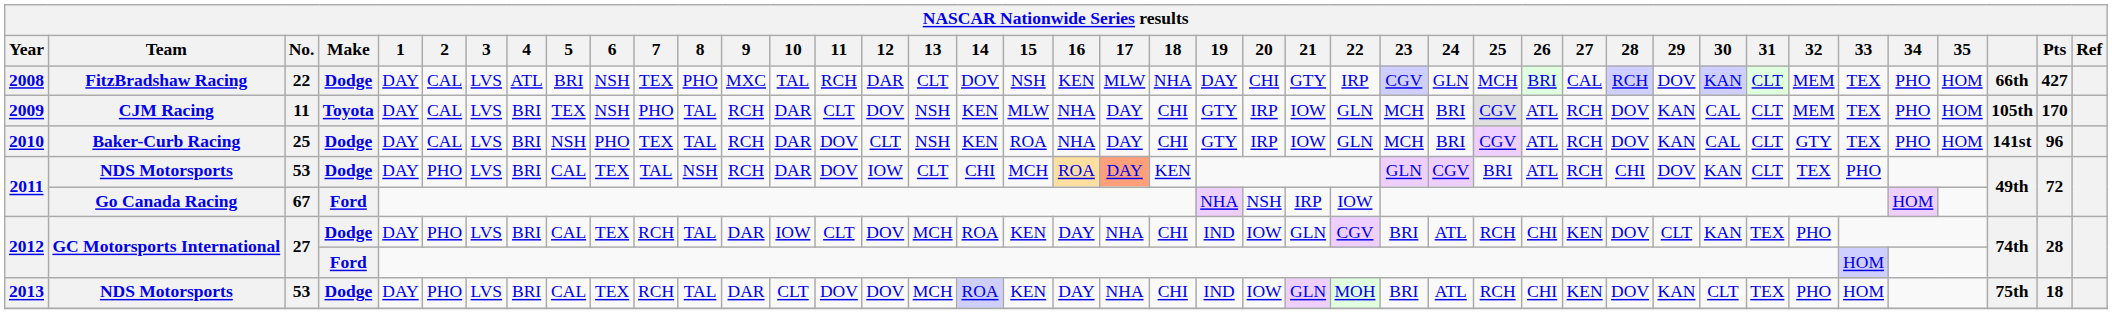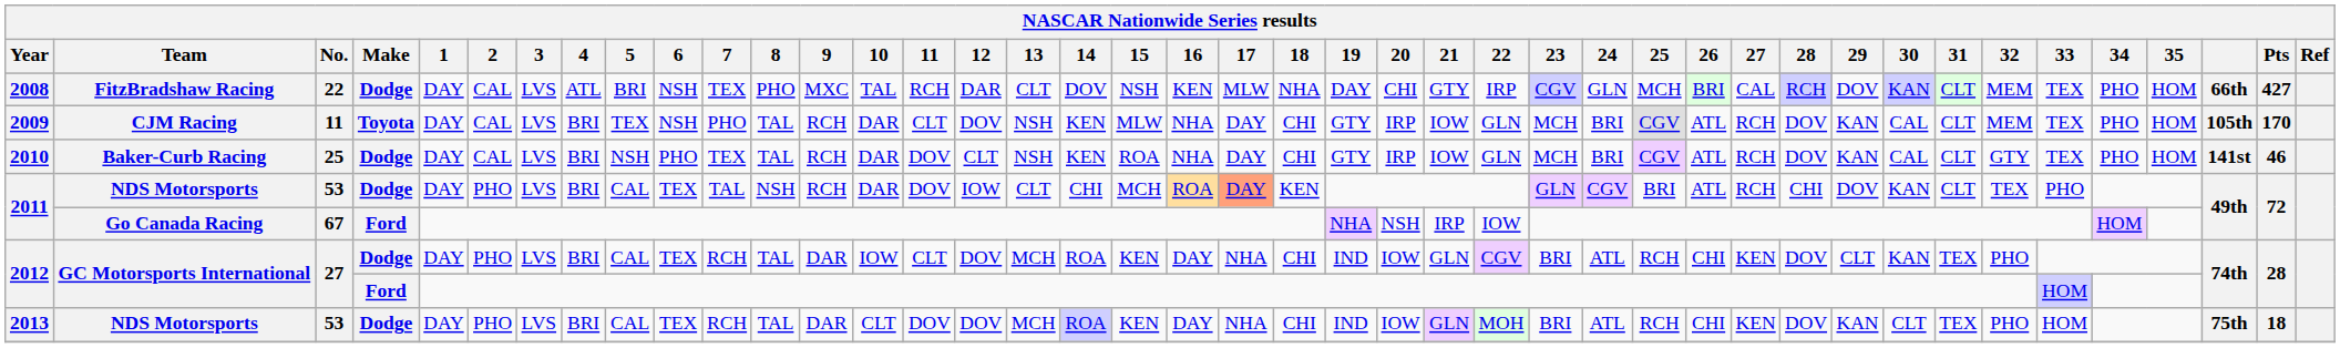 <table class="wikitable" style="text-align:center; font-size:75%">
 <tr>
 <th colspan=42><a href='#'>NASCAR Nationwide Series</a> results</th>
 </tr>
 <tr>
 <th>Year</th>
 <th>Team</th>
 <th>No.</th>
 <th>Make</th>
 <th>1</th>
 <th>2</th>
 <th>3</th>
 <th>4</th>
 <th>5</th>
 <th>6</th>
 <th>7</th>
 <th>8</th>
 <th>9</th>
 <th>10</th>
 <th>11</th>
 <th>12</th>
 <th>13</th>
 <th>14</th>
 <th>15</th>
 <th>16</th>
 <th>17</th>
 <th>18</th>
 <th>19</th>
 <th>20</th>
 <th>21</th>
 <th>22</th>
 <th>23</th>
 <th>24</th>
 <th>25</th>
 <th>26</th>
 <th>27</th>
 <th>28</th>
 <th>29</th>
 <th>30</th>
 <th>31</th>
 <th>32</th>
 <th>33</th>
 <th>34</th>
 <th>35</th>
 <th></th>
 <th>Pts</th>
 <th>Ref</th>
 </tr>
 <tr>
 <th><a href='#'>2008</a></th>
 <th><a href='#'>FitzBradshaw Racing</a></th>
 <th>22</th>
 <th><a href='#'>Dodge</a></th>
 <td><a href='#'>DAY</a></td>
 <td><a href='#'>CAL</a></td>
 <td><a href='#'>LVS</a></td>
 <td><a href='#'>ATL</a></td>
 <td><a href='#'>BRI</a></td>
 <td><a href='#'>NSH</a></td>
 <td><a href='#'>TEX</a></td>
 <td><a href='#'>PHO</a></td>
 <td><a href='#'>MXC</a></td>
 <td><a href='#'>TAL</a></td>
 <td><a href='#'>RCH</a></td>
 <td><a href='#'>DAR</a></td>
 <td><a href='#'>CLT</a></td>
 <td><a href='#'>DOV</a></td>
 <td><a href='#'>NSH</a></td>
 <td><a href='#'>KEN</a></td>
 <td><a href='#'>MLW</a></td>
 <td><a href='#'>NHA</a></td>
 <td><a href='#'>DAY</a></td>
 <td><a href='#'>CHI</a></td>
 <td><a href='#'>GTY</a></td>
 <td><a href='#'>IRP</a></td>
 <td style="background:#CFCFFF;"><a href='#'>CGV</a><br></td>
 <td><a href='#'>GLN</a></td>
 <td><a href='#'>MCH</a></td>
 <td style="background:#DFFFDF;"><a href='#'>BRI</a><br></td>
 <td><a href='#'>CAL</a></td>
 <td style="background:#CFCFFF;"><a href='#'>RCH</a><br></td>
 <td><a href='#'>DOV</a></td>
 <td style="background:#CFCFFF;"><a href='#'>KAN</a><br></td>
 <td style="background:#DFFFDF;"><a href='#'>CLT</a><br></td>
 <td><a href='#'>MEM</a></td>
 <td><a href='#'>TEX</a></td>
 <td><a href='#'>PHO</a></td>
 <td><a href='#'>HOM</a></td>
 <th>66th</th>
 <th>427</th>
 <th></th>
 </tr>
 <tr>
 <th><a href='#'>2009</a></th>
 <th><a href='#'>CJM Racing</a></th>
 <th>11</th>
 <th><a href='#'>Toyota</a></th>
 <td><a href='#'>DAY</a></td>
 <td><a href='#'>CAL</a></td>
 <td><a href='#'>LVS</a></td>
 <td><a href='#'>BRI</a></td>
 <td><a href='#'>TEX</a></td>
 <td><a href='#'>NSH</a></td>
 <td><a href='#'>PHO</a></td>
 <td><a href='#'>TAL</a></td>
 <td><a href='#'>RCH</a></td>
 <td><a href='#'>DAR</a></td>
 <td><a href='#'>CLT</a></td>
 <td><a href='#'>DOV</a></td>
 <td><a href='#'>NSH</a></td>
 <td><a href='#'>KEN</a></td>
 <td><a href='#'>MLW</a></td>
 <td><a href='#'>NHA</a></td>
 <td><a href='#'>DAY</a></td>
 <td><a href='#'>CHI</a></td>
 <td><a href='#'>GTY</a></td>
 <td><a href='#'>IRP</a></td>
 <td><a href='#'>IOW</a></td>
 <td><a href='#'>GLN</a></td>
 <td><a href='#'>MCH</a></td>
 <td><a href='#'>BRI</a></td>
 <td style="background:#DFDFDF;"><a href='#'>CGV</a><br></td>
 <td><a href='#'>ATL</a></td>
 <td><a href='#'>RCH</a></td>
 <td><a href='#'>DOV</a></td>
 <td><a href='#'>KAN</a></td>
 <td><a href='#'>CAL</a></td>
 <td><a href='#'>CLT</a></td>
 <td><a href='#'>MEM</a></td>
 <td><a href='#'>TEX</a></td>
 <td><a href='#'>PHO</a></td>
 <td><a href='#'>HOM</a></td>
 <th>105th</th>
 <th>170</th>
 <th></th>
 </tr>
 <tr>
 <th><a href='#'>2010</a></th>
 <th><a href='#'>Baker-Curb Racing</a></th>
 <th>25</th>
 <th><a href='#'>Dodge</a></th>
 <td><a href='#'>DAY</a></td>
 <td><a href='#'>CAL</a></td>
 <td><a href='#'>LVS</a></td>
 <td><a href='#'>BRI</a></td>
 <td><a href='#'>NSH</a></td>
 <td><a href='#'>PHO</a></td>
 <td><a href='#'>TEX</a></td>
 <td><a href='#'>TAL</a></td>
 <td><a href='#'>RCH</a></td>
 <td><a href='#'>DAR</a></td>
 <td><a href='#'>DOV</a></td>
 <td><a href='#'>CLT</a></td>
 <td><a href='#'>NSH</a></td>
 <td><a href='#'>KEN</a></td>
 <td><a href='#'>ROA</a></td>
 <td><a href='#'>NHA</a></td>
 <td><a href='#'>DAY</a></td>
 <td><a href='#'>CHI</a></td>
 <td><a href='#'>GTY</a></td>
 <td><a href='#'>IRP</a></td>
 <td><a href='#'>IOW</a></td>
 <td><a href='#'>GLN</a></td>
 <td><a href='#'>MCH</a></td>
 <td><a href='#'>BRI</a></td>
 <td style="background:#EFCFFF;"><a href='#'>CGV</a><br></td>
 <td><a href='#'>ATL</a></td>
 <td><a href='#'>RCH</a></td>
 <td><a href='#'>DOV</a></td>
 <td><a href='#'>KAN</a></td>
 <td><a href='#'>CAL</a></td>
 <td><a href='#'>CLT</a></td>
 <td><a href='#'>GTY</a></td>
 <td><a href='#'>TEX</a></td>
 <td><a href='#'>PHO</a></td>
 <td><a href='#'>HOM</a></td>
 <th>141st</th>
-<th>96</th>
+<th>46</th>
 <th></th>
 </tr>
 <tr>
 <th rowspan=2><a href='#'>2011</a></th>
 <th><a href='#'>NDS Motorsports</a></th>
 <th>53</th>
 <th><a href='#'>Dodge</a></th>
 <td><a href='#'>DAY</a></td>
 <td><a href='#'>PHO</a></td>
 <td><a href='#'>LVS</a></td>
 <td><a href='#'>BRI</a></td>
 <td><a href='#'>CAL</a></td>
 <td><a href='#'>TEX</a></td>
 <td><a href='#'>TAL</a></td>
 <td><a href='#'>NSH</a></td>
 <td><a href='#'>RCH</a></td>
 <td><a href='#'>DAR</a></td>
 <td><a href='#'>DOV</a></td>
 <td><a href='#'>IOW</a></td>
 <td><a href='#'>CLT</a></td>
 <td><a href='#'>CHI</a></td>
 <td><a href='#'>MCH</a></td>
 <td style="background:#FFDF9F;"><a href='#'>ROA</a><br></td>
 <td style="background: lightsalmon;"><a href='#'>DAY</a></td>
 <td><a href='#'>KEN</a></td>
 <td colspan=4></td>
 <td style="background:#EFCFFF;"><a href='#'>GLN</a><br></td>
 <td style="background:#EFCFFF;"><a href='#'>CGV</a><br></td>
 <td><a href='#'>BRI</a></td>
 <td><a href='#'>ATL</a></td>
 <td><a href='#'>RCH</a></td>
 <td><a href='#'>CHI</a></td>
 <td><a href='#'>DOV</a></td>
 <td><a href='#'>KAN</a></td>
 <td><a href='#'>CLT</a></td>
 <td><a href='#'>TEX</a></td>
 <td><a href='#'>PHO</a></td>
 <td colspan=2></td>
 <th rowspan=2>49th</th>
 <th rowspan=2>72</th>
 <th rowspan=2></th>
 </tr>
 <tr>
 <th><a href='#'>Go Canada Racing</a></th>
 <th>67</th>
 <th><a href='#'>Ford</a></th>
 <td colspan=18></td>
 <td style="background:#EFCFFF;"><a href='#'>NHA</a><br></td>
 <td><a href='#'>NSH</a></td>
 <td><a href='#'>IRP</a></td>
 <td><a href='#'>IOW</a></td>
 <td colspan=11></td>
 <td style="background:#EFCFFF;"><a href='#'>HOM</a><br></td>
 <td></td>
 </tr>
 <tr>
 <th rowspan=2><a href='#'>2012</a></th>
 <th rowspan=2 nowrap><a href='#'>GC Motorsports International</a></th>
 <th rowspan=2>27</th>
 <th><a href='#'>Dodge</a></th>
 <td><a href='#'>DAY</a></td>
 <td><a href='#'>PHO</a></td>
 <td><a href='#'>LVS</a></td>
 <td><a href='#'>BRI</a></td>
 <td><a href='#'>CAL</a></td>
 <td><a href='#'>TEX</a></td>
 <td><a href='#'>RCH</a></td>
 <td><a href='#'>TAL</a></td>
 <td><a href='#'>DAR</a></td>
 <td><a href='#'>IOW</a></td>
 <td><a href='#'>CLT</a></td>
 <td><a href='#'>DOV</a></td>
 <td><a href='#'>MCH</a></td>
 <td><a href='#'>ROA</a></td>
 <td><a href='#'>KEN</a></td>
 <td><a href='#'>DAY</a></td>
 <td><a href='#'>NHA</a></td>
 <td><a href='#'>CHI</a></td>
 <td><a href='#'>IND</a></td>
 <td><a href='#'>IOW</a></td>
 <td><a href='#'>GLN</a></td>
 <td style="background:#EFCFFF;"><a href='#'>CGV</a><br></td>
 <td><a href='#'>BRI</a></td>
 <td><a href='#'>ATL</a></td>
 <td><a href='#'>RCH</a></td>
 <td><a href='#'>CHI</a></td>
 <td><a href='#'>KEN</a></td>
 <td><a href='#'>DOV</a></td>
 <td><a href='#'>CLT</a></td>
 <td><a href='#'>KAN</a></td>
 <td><a href='#'>TEX</a></td>
 <td><a href='#'>PHO</a></td>
 <td colspan=3></td>
 <th rowspan=2>74th</th>
 <th rowspan=2>28</th>
 <th rowspan=2></th>
 </tr>
 <tr>
 <th><a href='#'>Ford</a></th>
 <td colspan=32></td>
 <td style="background:#CFCFFF;"><a href='#'>HOM</a><br></td>
 <td colspan=2></td>
 </tr>
 <tr>
 <th><a href='#'>2013</a></th>
 <th><a href='#'>NDS Motorsports</a></th>
 <th>53</th>
 <th><a href='#'>Dodge</a></th>
 <td><a href='#'>DAY</a></td>
 <td><a href='#'>PHO</a></td>
 <td><a href='#'>LVS</a></td>
 <td><a href='#'>BRI</a></td>
 <td><a href='#'>CAL</a></td>
 <td><a href='#'>TEX</a></td>
 <td><a href='#'>RCH</a></td>
 <td><a href='#'>TAL</a></td>
 <td><a href='#'>DAR</a></td>
 <td><a href='#'>CLT</a></td>
 <td><a href='#'>DOV</a></td>
 <td><a href='#'>DOV</a></td>
 <td><a href='#'>MCH</a></td>
 <td style="background:#CFCFFF;"><a href='#'>ROA</a><br></td>
 <td><a href='#'>KEN</a></td>
 <td><a href='#'>DAY</a></td>
 <td><a href='#'>NHA</a></td>
 <td><a href='#'>CHI</a></td>
 <td><a href='#'>IND</a></td>
 <td><a href='#'>IOW</a></td>
 <td style="background:#EFCFFF;"><a href='#'>GLN</a><br></td>
 <td style="background:#DFFFDF;"><a href='#'>MOH</a><br></td>
 <td><a href='#'>BRI</a></td>
 <td><a href='#'>ATL</a></td>
 <td><a href='#'>RCH</a></td>
 <td><a href='#'>CHI</a></td>
 <td><a href='#'>KEN</a></td>
 <td><a href='#'>DOV</a></td>
 <td><a href='#'>KAN</a></td>
 <td><a href='#'>CLT</a></td>
 <td><a href='#'>TEX</a></td>
 <td><a href='#'>PHO</a></td>
 <td><a href='#'>HOM</a></td>
 <td colspan=2></td>
 <th>75th</th>
 <th>18</th>
 <th></th>
 </tr>
 <tr>
 </tr>
 </table>
